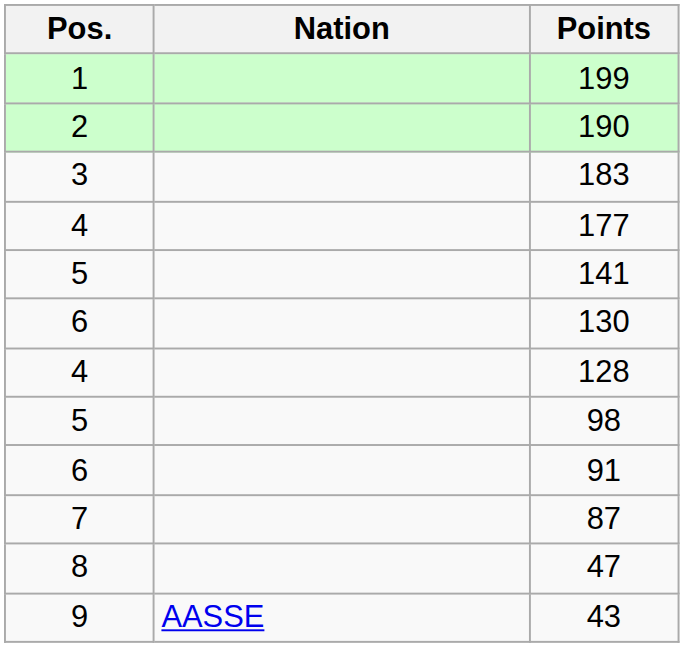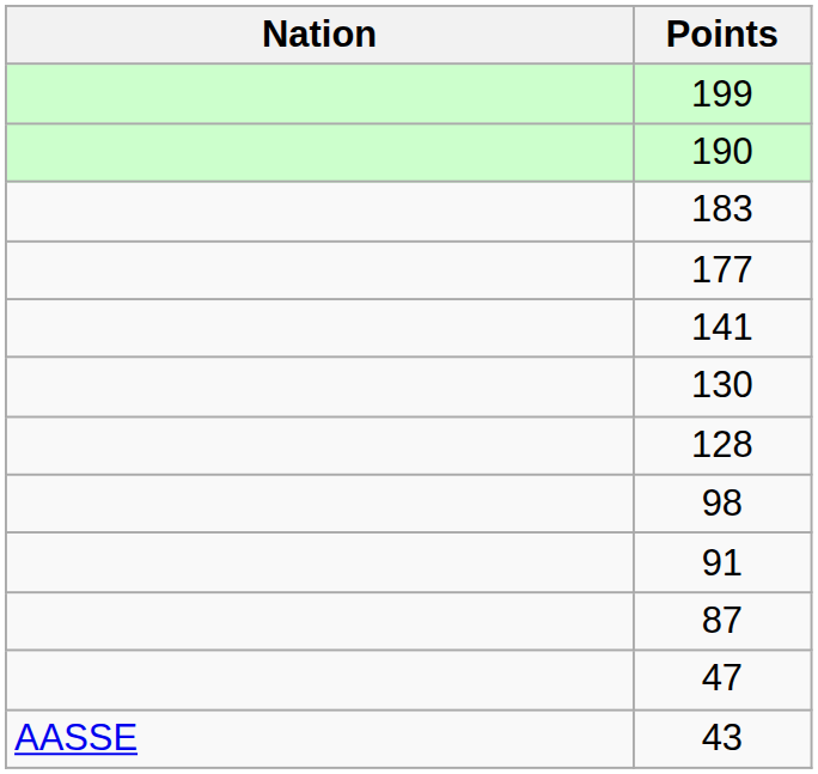 <table class="wikitable gauche" cellspacing="1" style="width:350px;">
 <tr style="background:#efefef; text-align:center;">
-<th style="width:70px;">Pos.</th>
 <th>Nation</th>
 <th style="width:70px;">Points</th>
 </tr>
 <tr style="vertical-align:top; text-align:center; background:#ccffcc;">
-<td>1</td>
 <td style="text-align:left;"></td>
 <td>199</td>
 </tr>
 <tr style="vertical-align:top; text-align:center; background:#ccffcc;">
-<td>2</td>
 <td style="text-align:left;"></td>
 <td>190</td>
 </tr>
 <tr style="vertical-align:top; text-align:center;">
-<td>3</td>
 <td style="text-align:left;"></td>
 <td>183</td>
 </tr>
 <tr style="vertical-align:top; text-align:center;">
-<td>4</td>
 <td style="text-align:left;"></td>
 <td>177</td>
 </tr>
 <tr style="vertical-align:top; text-align:center;">
-<td>5</td>
 <td style="text-align:left;"></td>
 <td>141</td>
 </tr>
 <tr style="vertical-align:top; text-align:center;">
-<td>6</td>
 <td style="text-align:left;"></td>
 <td>130</td>
 </tr>
 <tr style="vertical-align:top; text-align:center;">
-<td>4</td>
 <td style="text-align:left;"></td>
 <td>128</td>
 </tr>
 <tr style="vertical-align:top; text-align:center;">
-<td>5</td>
 <td style="text-align:left;"></td>
 <td>98</td>
 </tr>
 <tr style="vertical-align:top; text-align:center;">
-<td>6</td>
 <td style="text-align:left;"></td>
 <td>91</td>
 </tr>
 <tr style="vertical-align:top; text-align:center;">
-<td>7</td>
 <td style="text-align:left;"></td>
 <td>87</td>
 </tr>
 <tr style="vertical-align:top; text-align:center;">
-<td>8</td>
 <td style="text-align:left;"></td>
 <td>47</td>
 </tr>
 <tr style="vertical-align:top; text-align:center;">
-<td>9</td>
 <td style="text-align:left;"> <a href='#'>AASSE</a></td>
 <td>43</td>
 </tr>
 </table>
